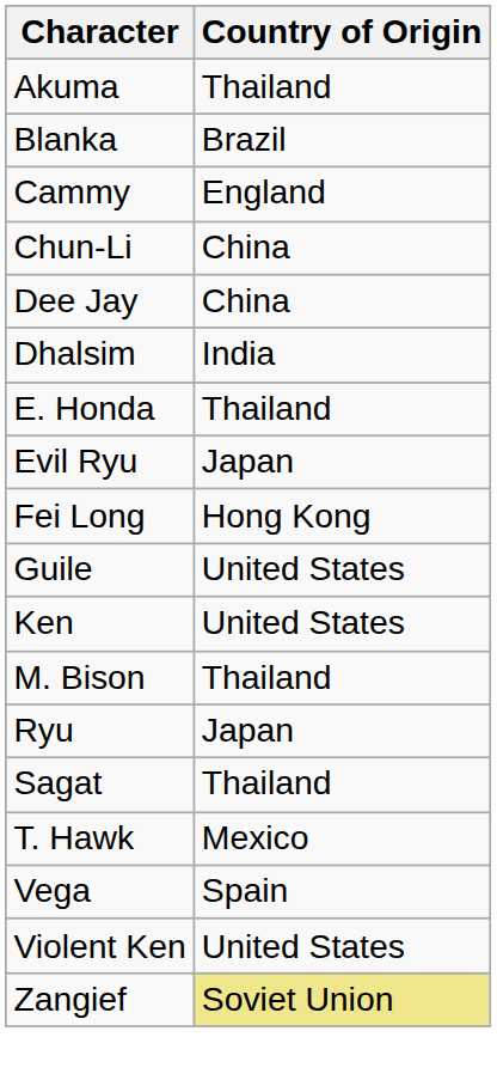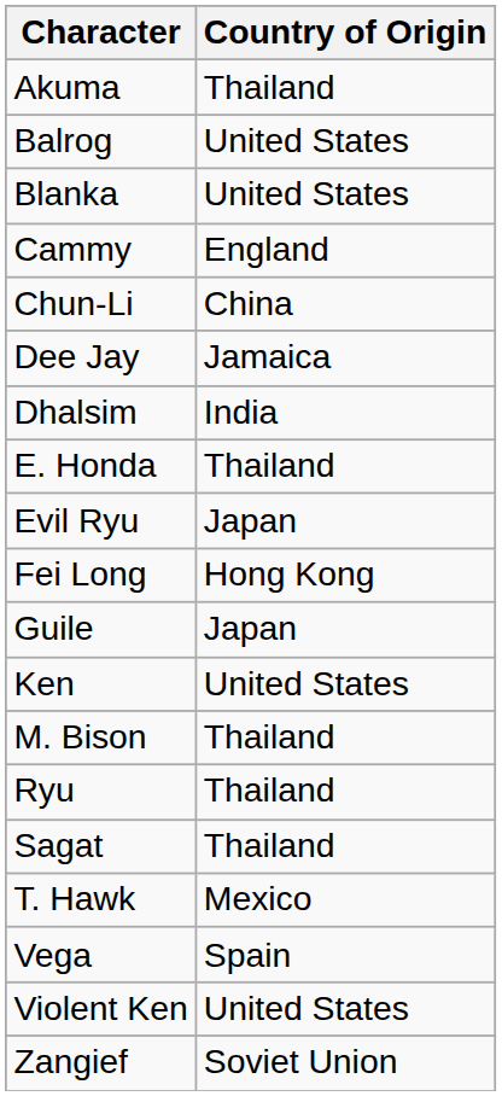 <table class="wikitable mw-collapsible mw-collapsed">
 <tr>
 <th>Character</th>
 <th>Country of Origin</th>
 </tr>
 <tr>
 <td>Akuma</td>
 <td>Thailand</td>
 </tr>
 <tr>
+<td>Balrog</td>
+<td>United States</td>
+</tr>
+<tr>
 <td>Blanka</td>
-<td>Brazil</td>
+<td>United States</td>
 </tr>
 <tr>
 <td>Cammy</td>
 <td>England</td>
 </tr>
 <tr>
 <td>Chun-Li</td>
 <td>China</td>
 </tr>
 <tr>
 <td>Dee Jay</td>
-<td>China</td>
+<td>Jamaica</td>
 </tr>
 <tr>
 <td>Dhalsim</td>
 <td>India</td>
 </tr>
 <tr>
 <td>E. Honda</td>
 <td>Thailand</td>
 </tr>
 <tr>
 <td>Evil Ryu</td>
 <td>Japan</td>
 </tr>
 <tr>
 <td>Fei Long</td>
 <td>Hong Kong</td>
 </tr>
 <tr>
 <td>Guile</td>
-<td>United States</td>
+<td>Japan</td>
 </tr>
 <tr>
 <td>Ken</td>
 <td>United States</td>
 </tr>
 <tr>
 <td>M. Bison</td>
 <td>Thailand</td>
 </tr>
 <tr>
 <td>Ryu</td>
-<td>Japan</td>
+<td>Thailand</td>
 </tr>
 <tr>
 <td>Sagat</td>
 <td>Thailand</td>
 </tr>
 <tr>
 <td>T. Hawk</td>
 <td>Mexico</td>
 </tr>
 <tr>
 <td>Vega</td>
 <td>Spain</td>
 </tr>
 <tr>
 <td>Violent Ken</td>
 <td>United States</td>
 </tr>
 <tr>
 <td>Zangief</td>
-<td style="background: khaki;">Soviet Union</td>
+<td>Soviet Union</td>
 </tr>
 </table>
